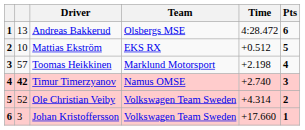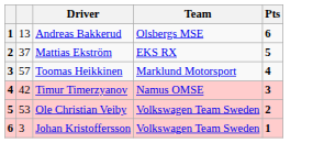 <table class=wikitable style="font-size:95%">
 <tr>
 <th></th>
 <th></th>
 <th>Driver</th>
 <th>Team</th>
-<th>Time</th>
 <th>Pts</th>
 </tr>
 <tr>
 <th>1</th>
 <td>13</td>
 <td> <a href='#'>Andreas Bakkerud</a></td>
 <td><a href='#'>Olsbergs MSE</a></td>
-<td>4:28.472</td>
 <td><strong>6</strong></td>
 </tr>
 <tr>
 <th>2</th>
-<td>10</td>
+<td>37</td>
 <td> <a href='#'>Mattias Ekström</a></td>
 <td><a href='#'>EKS RX</a></td>
-<td>+0.512</td>
 <td><strong>5</strong></td>
 </tr>
 <tr>
 <th>3</th>
 <td>57</td>
 <td> <a href='#'>Toomas Heikkinen</a></td>
 <td><a href='#'>Marklund Motorsport</a></td>
-<td>+2.198</td>
 <td><strong>4</strong></td>
 </tr>
 <tr>
 <th style="background:#ffcccc;">4</th>
-<td style="background:#ffcccc;"><strong>42</strong></td>
+<td style="background:#ffcccc;">42</td>
 <td style="background:#ffcccc;"> <a href='#'>Timur Timerzyanov</a></td>
 <td style="background:#ffcccc;"><a href='#'>Namus OMSE</a></td>
-<td style="background:#ffcccc;">+2.740</td>
 <td style="background:#ffcccc;"><strong>3</strong></td>
 </tr>
 <tr>
 <th style="background:#ffcccc;">5</th>
-<td style="background:#ffcccc;">52</td>
+<td style="background:#ffcccc;">53</td>
 <td style="background:#ffcccc;"> <a href='#'>Ole Christian Veiby</a></td>
 <td style="background:#ffcccc;"><a href='#'>Volkswagen Team Sweden</a></td>
-<td style="background:#ffcccc;">+4.314</td>
 <td style="background:#ffcccc;"><strong>2</strong></td>
 </tr>
 <tr>
 <th style="background:#ffcccc;">6</th>
 <td style="background:#ffcccc;">3</td>
 <td style="background:#ffcccc;"> <a href='#'>Johan Kristoffersson</a></td>
 <td style="background:#ffcccc;"><a href='#'>Volkswagen Team Sweden</a></td>
-<td style="background:#ffcccc;">+17.660</td>
 <td style="background:#ffcccc;"><strong>1</strong></td>
 </tr>
 </table>
